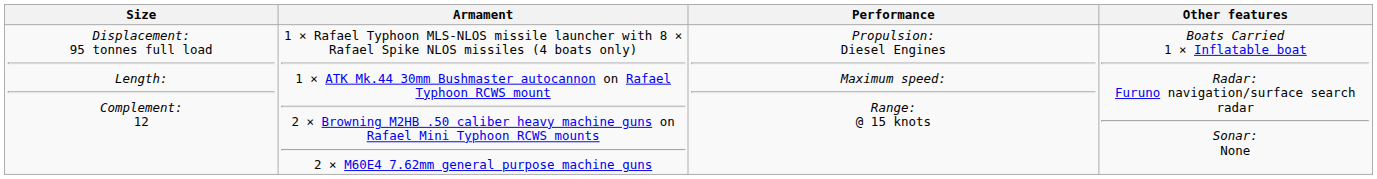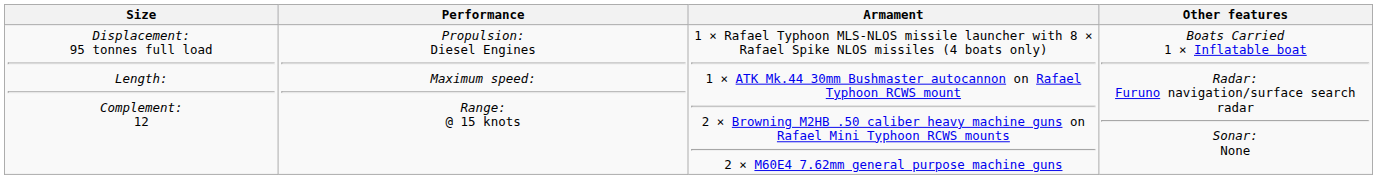 <table class="wikitable"  style="width:90%; text-align:center;">
 <tr style="background:lavender;">
 <th>Size</th>
+<th>Performance</th>
 <th>Armament</th>
-<th>Performance</th>
 <th>Other features</th>
 </tr>
 <tr>
 <td style="vertical-align:top; width:20%;"><em>Displacement:</em><br>95 tonnes full load <hr><em>Length:</em><br> <hr><em>Complement:</em><br>12</td>
+<td style="vertical-align:top; width:30%;"><em>Propulsion:</em><br>Diesel Engines <hr><em>Maximum speed:</em><br> <hr><em>Range:</em><br> @ 15 knots</td>
 <td style="vertical-align:top; width:30%;">1 × Rafael Typhoon MLS-NLOS missile launcher with 8 × Rafael Spike NLOS missiles (4 boats only) <hr> 1 × <a href='#'>ATK Mk.44 30mm Bushmaster autocannon</a> on <a href='#'>Rafael Typhoon RCWS mount</a> <hr>2 × <a href='#'>Browning M2HB .50 caliber heavy machine guns</a> on <a href='#'>Rafael Mini Typhoon RCWS mounts</a> <hr>2 × <a href='#'>M60E4 7.62mm general purpose machine guns</a></td>
-<td style="vertical-align:top; width:30%;"><em>Propulsion:</em><br>Diesel Engines <hr><em>Maximum speed:</em><br> <hr><em>Range:</em><br> @ 15 knots</td>
 <td style="vertical-align:top; width:20%;"><em>Boats Carried</em><br>1 ×  <a href='#'>Inflatable boat</a><hr><em>Radar:</em><br><a href='#'>Furuno</a> navigation/surface search radar<hr><em>Sonar:</em><br>None</td>
 </tr>
 </table>
